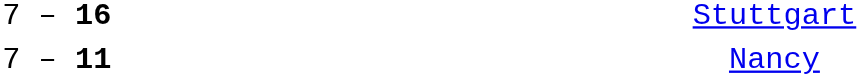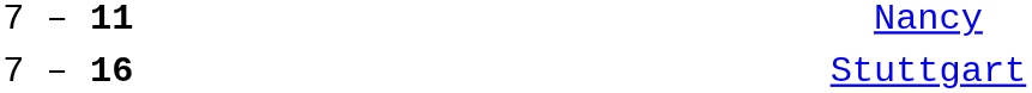 <table style="text-align:center">
 <tr>
 <th width=200></th>
 <th width=100></th>
 <th width=200></th>
 <th width=100></th>
 </tr>
 <tr>
 <td align=right></td>
+<td>7 – <strong>11</strong></td>
+<td align=left><strong></strong></td>
+<td><a href='#'>Nancy</a></td>
+</tr>
+<tr>
+<td align=right></td>
 <td>7 – <strong>16</strong></td>
 <td align=left><strong></strong></td>
 <td><a href='#'>Stuttgart</a></td>
 </tr>
-<tr>
-<td align=right></td>
-<td>7 – <strong>11</strong></td>
-<td align=left><strong></strong></td>
-<td><a href='#'>Nancy</a></td>
-</tr>
 </table>
